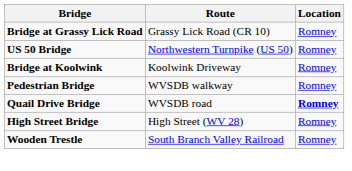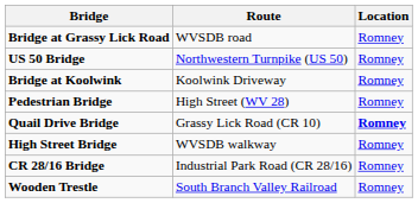 <table class = "wikitable">
 <tr>
 <th>Bridge</th>
 <th>Route</th>
 <th>Location</th>
 </tr>
 <tr>
 <td><strong>Bridge at Grassy Lick Road</strong></td>
-<td>Grassy Lick Road (CR 10)</td>
+<td>WVSDB road</td>
 <td><a href='#'>Romney</a></td>
 </tr>
 <tr>
 <td><strong>US 50 Bridge</strong></td>
 <td><a href='#'>Northwestern Turnpike</a> (<a href='#'>US 50</a>)</td>
 <td><a href='#'>Romney</a></td>
 </tr>
 <tr>
 <td><strong>Bridge at Koolwink</strong></td>
 <td>Koolwink Driveway</td>
 <td><a href='#'>Romney</a></td>
 </tr>
 <tr>
 <td><strong>Pedestrian Bridge</strong></td>
+<td>High Street (<a href='#'>WV 28</a>)</td>
+<td><a href='#'>Romney</a></td>
+</tr>
+<tr>
+<td><strong>Quail Drive Bridge</strong></td>
+<td>Grassy Lick Road (CR 10)</td>
+<td><strong><a href='#'>Romney</a></strong></td>
+</tr>
+<tr>
+<td><strong>High Street Bridge</strong></td>
 <td>WVSDB walkway</td>
 <td><a href='#'>Romney</a></td>
 </tr>
 <tr>
-<td><strong>Quail Drive Bridge</strong></td>
-<td>WVSDB road</td>
-<td><strong><a href='#'>Romney</a></strong></td>
-</tr>
-<tr>
-<td><strong>High Street Bridge</strong></td>
-<td>High Street (<a href='#'>WV 28</a>)</td>
+<td><strong>CR 28/16 Bridge</strong></td>
+<td>Industrial Park Road (CR 28/16)</td>
 <td><a href='#'>Romney</a></td>
 </tr>
 <tr>
 <td><strong>Wooden Trestle</strong></td>
 <td><a href='#'>South Branch Valley Railroad</a></td>
 <td><a href='#'>Romney</a></td>
 </tr>
 </table>
